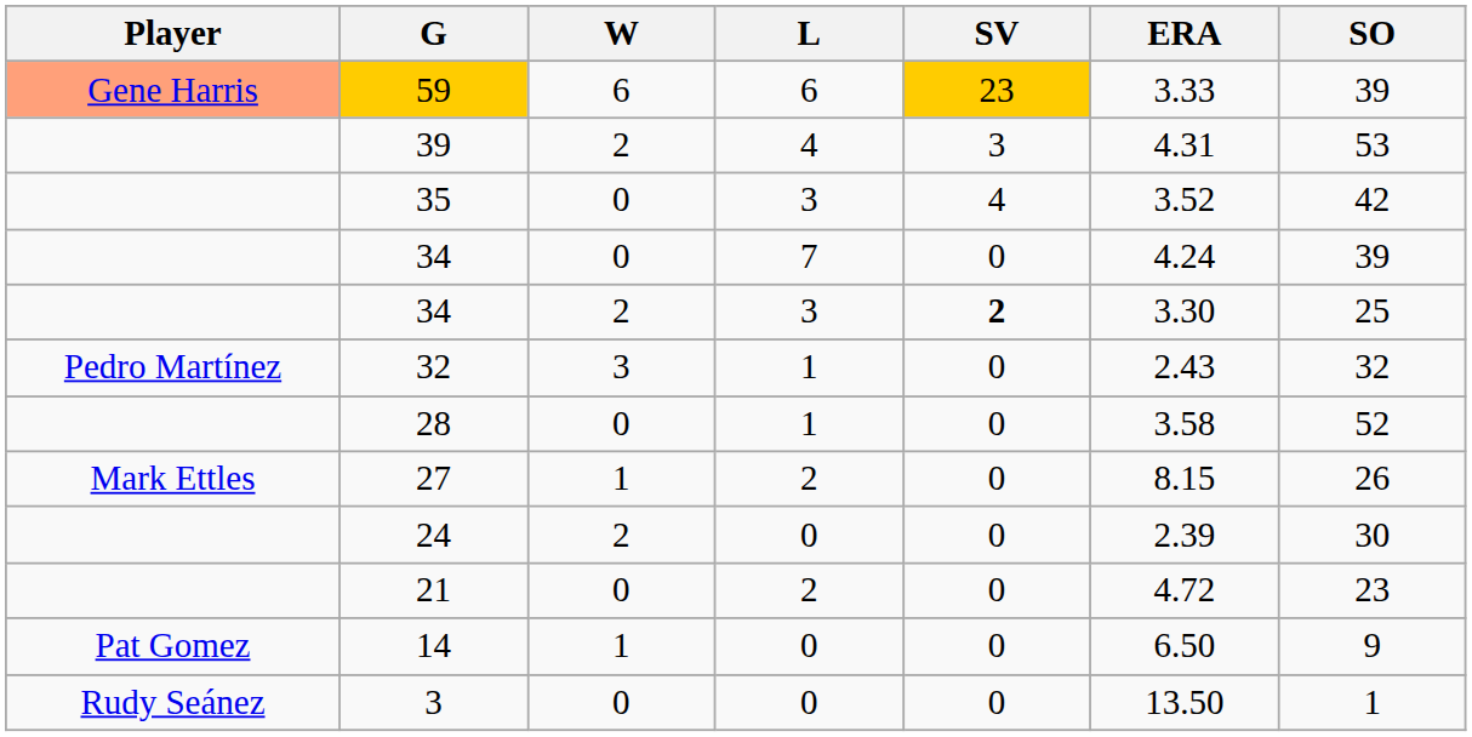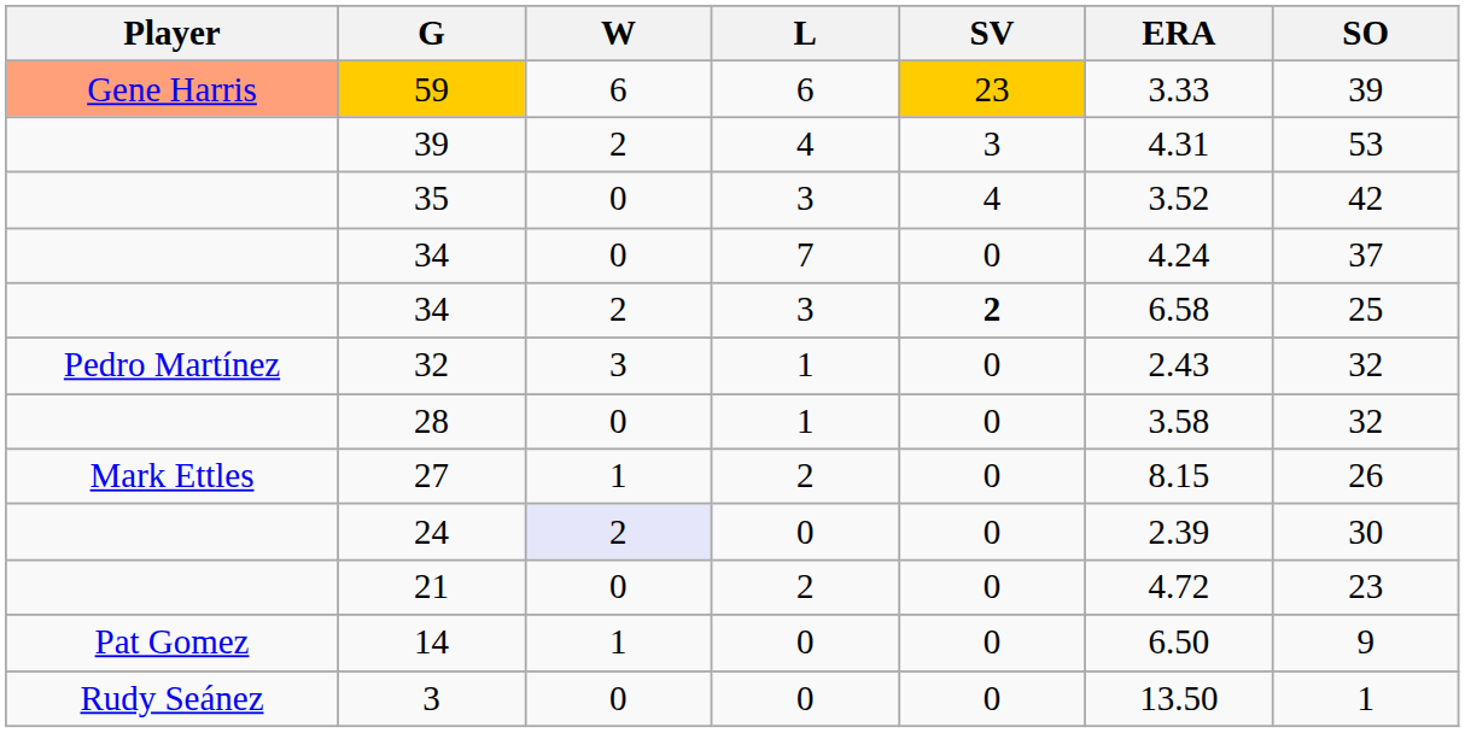 <table class="wikitable sortable">
 <tr>
 <th bgcolor="#DDDDFF" width="16%">Player</th>
 <th bgcolor="#DDDDFF" width="9%">G</th>
 <th bgcolor="#DDDDFF" width="9%">W</th>
 <th bgcolor="#DDDDFF" width="9%">L</th>
 <th bgcolor="#DDDDFF" width="9%">SV</th>
 <th bgcolor="#DDDDFF" width="9%">ERA</th>
 <th bgcolor="#DDDDFF" width="9%">SO</th>
 </tr>
 <tr align="center">
 <td style="background: lightsalmon;"><a href='#'>Gene Harris</a></td>
 <td bgcolor="#FFCC00">59</td>
 <td>6</td>
 <td>6</td>
 <td bgcolor="#FFCC00">23</td>
 <td>3.33</td>
 <td>39</td>
 </tr>
 <tr align=center>
 <td></td>
 <td>39</td>
 <td>2</td>
 <td>4</td>
 <td>3</td>
 <td>4.31</td>
 <td>53</td>
 </tr>
 <tr align="center">
 <td></td>
 <td>35</td>
 <td>0</td>
 <td>3</td>
 <td>4</td>
 <td>3.52</td>
 <td>42</td>
 </tr>
 <tr align="center">
 <td></td>
 <td>34</td>
 <td>0</td>
 <td>7</td>
 <td>0</td>
 <td>4.24</td>
-<td>39</td>
+<td>37</td>
 </tr>
 <tr align="center">
 <td></td>
 <td>34</td>
 <td>2</td>
 <td>3</td>
 <td><strong>2</strong></td>
-<td>3.30</td>
+<td>6.58</td>
 <td>25</td>
 </tr>
 <tr align="center">
 <td><a href='#'>Pedro Martínez</a></td>
 <td>32</td>
 <td>3</td>
 <td>1</td>
 <td>0</td>
 <td>2.43</td>
 <td>32</td>
 </tr>
 <tr align=center>
 <td></td>
 <td>28</td>
 <td>0</td>
 <td>1</td>
 <td>0</td>
 <td>3.58</td>
-<td>52</td>
+<td>32</td>
 </tr>
 <tr align="center">
 <td><a href='#'>Mark Ettles</a></td>
 <td>27</td>
 <td>1</td>
 <td>2</td>
 <td>0</td>
 <td>8.15</td>
 <td>26</td>
 </tr>
 <tr align=center>
 <td></td>
 <td>24</td>
-<td>2</td>
+<td style="background: lavender;">2</td>
 <td>0</td>
 <td>0</td>
 <td>2.39</td>
 <td>30</td>
 </tr>
 <tr align="center">
 <td></td>
 <td>21</td>
 <td>0</td>
 <td>2</td>
 <td>0</td>
 <td>4.72</td>
 <td>23</td>
 </tr>
 <tr align="center">
 <td><a href='#'>Pat Gomez</a></td>
 <td>14</td>
 <td>1</td>
 <td>0</td>
 <td>0</td>
 <td>6.50</td>
 <td>9</td>
 </tr>
 <tr align=center>
 <td><a href='#'>Rudy Seánez</a></td>
 <td>3</td>
 <td>0</td>
 <td>0</td>
 <td>0</td>
 <td>13.50</td>
 <td>1</td>
 </tr>
 </table>
